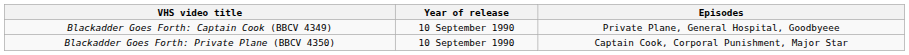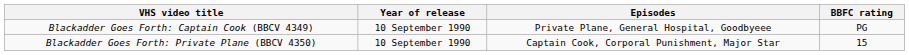 <table class="wikitable" style="width:99%;">
 <tr>
 <th>VHS video title</th>
 <th>Year of release</th>
 <th>Episodes</th>
+<th>BBFC rating</th>
 </tr>
 <tr style="text-align:center;">
 <td><em>Blackadder Goes Forth: Captain Cook</em> (BBCV 4349)</td>
 <td>10 September 1990</td>
 <td>Private Plane, General Hospital, Goodbyeee</td>
+<td>PG</td>
 </tr>
 <tr style="text-align:center;">
 <td><em>Blackadder Goes Forth: Private Plane</em> (BBCV 4350)</td>
 <td>10 September 1990</td>
 <td>Captain Cook, Corporal Punishment, Major Star</td>
+<td>15</td>
 </tr>
 </table>
